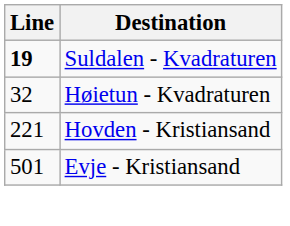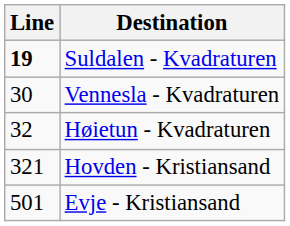 <table class="wikitable sortable">
 <tr>
 <th>Line</th>
 <th>Destination</th>
 </tr>
 <tr>
 <td><strong>19</strong></td>
 <td><a href='#'>Suldalen</a> - <a href='#'>Kvadraturen</a></td>
 </tr>
 <tr>
+<td>30</td>
+<td><a href='#'>Vennesla</a> - Kvadraturen</td>
+</tr>
+<tr>
 <td>32</td>
 <td><a href='#'>Høietun</a> - Kvadraturen</td>
 </tr>
 <tr>
-<td>221</td>
+<td>321</td>
 <td><a href='#'>Hovden</a> - Kristiansand</td>
 </tr>
 <tr>
 <td>501</td>
 <td><a href='#'>Evje</a> - Kristiansand</td>
 </tr>
 </table>
